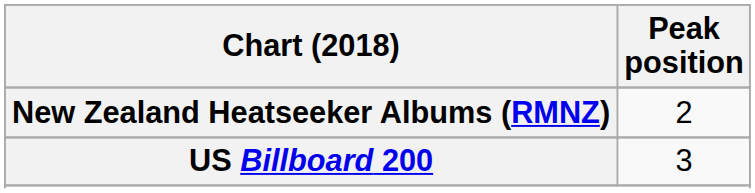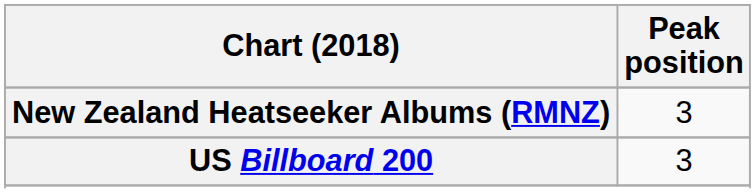 <table class="wikitable sortable plainrowheaders" style="text-align:center">
 <tr>
 <th scope="col">Chart (2018)</th>
 <th scope="col">Peak<br>position</th>
 </tr>
 <tr>
 </tr>
 <tr>
 </tr>
 <tr>
 </tr>
 <tr>
 </tr>
 <tr>
 </tr>
 <tr>
 <th scope="row">New Zealand Heatseeker Albums (<a href='#'>RMNZ</a>)</th>
-<td>2</td>
+<td>3</td>
 </tr>
 <tr>
 </tr>
 <tr>
 </tr>
 <tr>
 </tr>
 <tr>
 </tr>
 <tr>
 </tr>
 <tr>
 <th scope="row">US <a href='#'><em>Billboard</em> 200</a></th>
 <td>3</td>
 </tr>
 <tr>
 </tr>
 <tr>
 </tr>
 </table>
